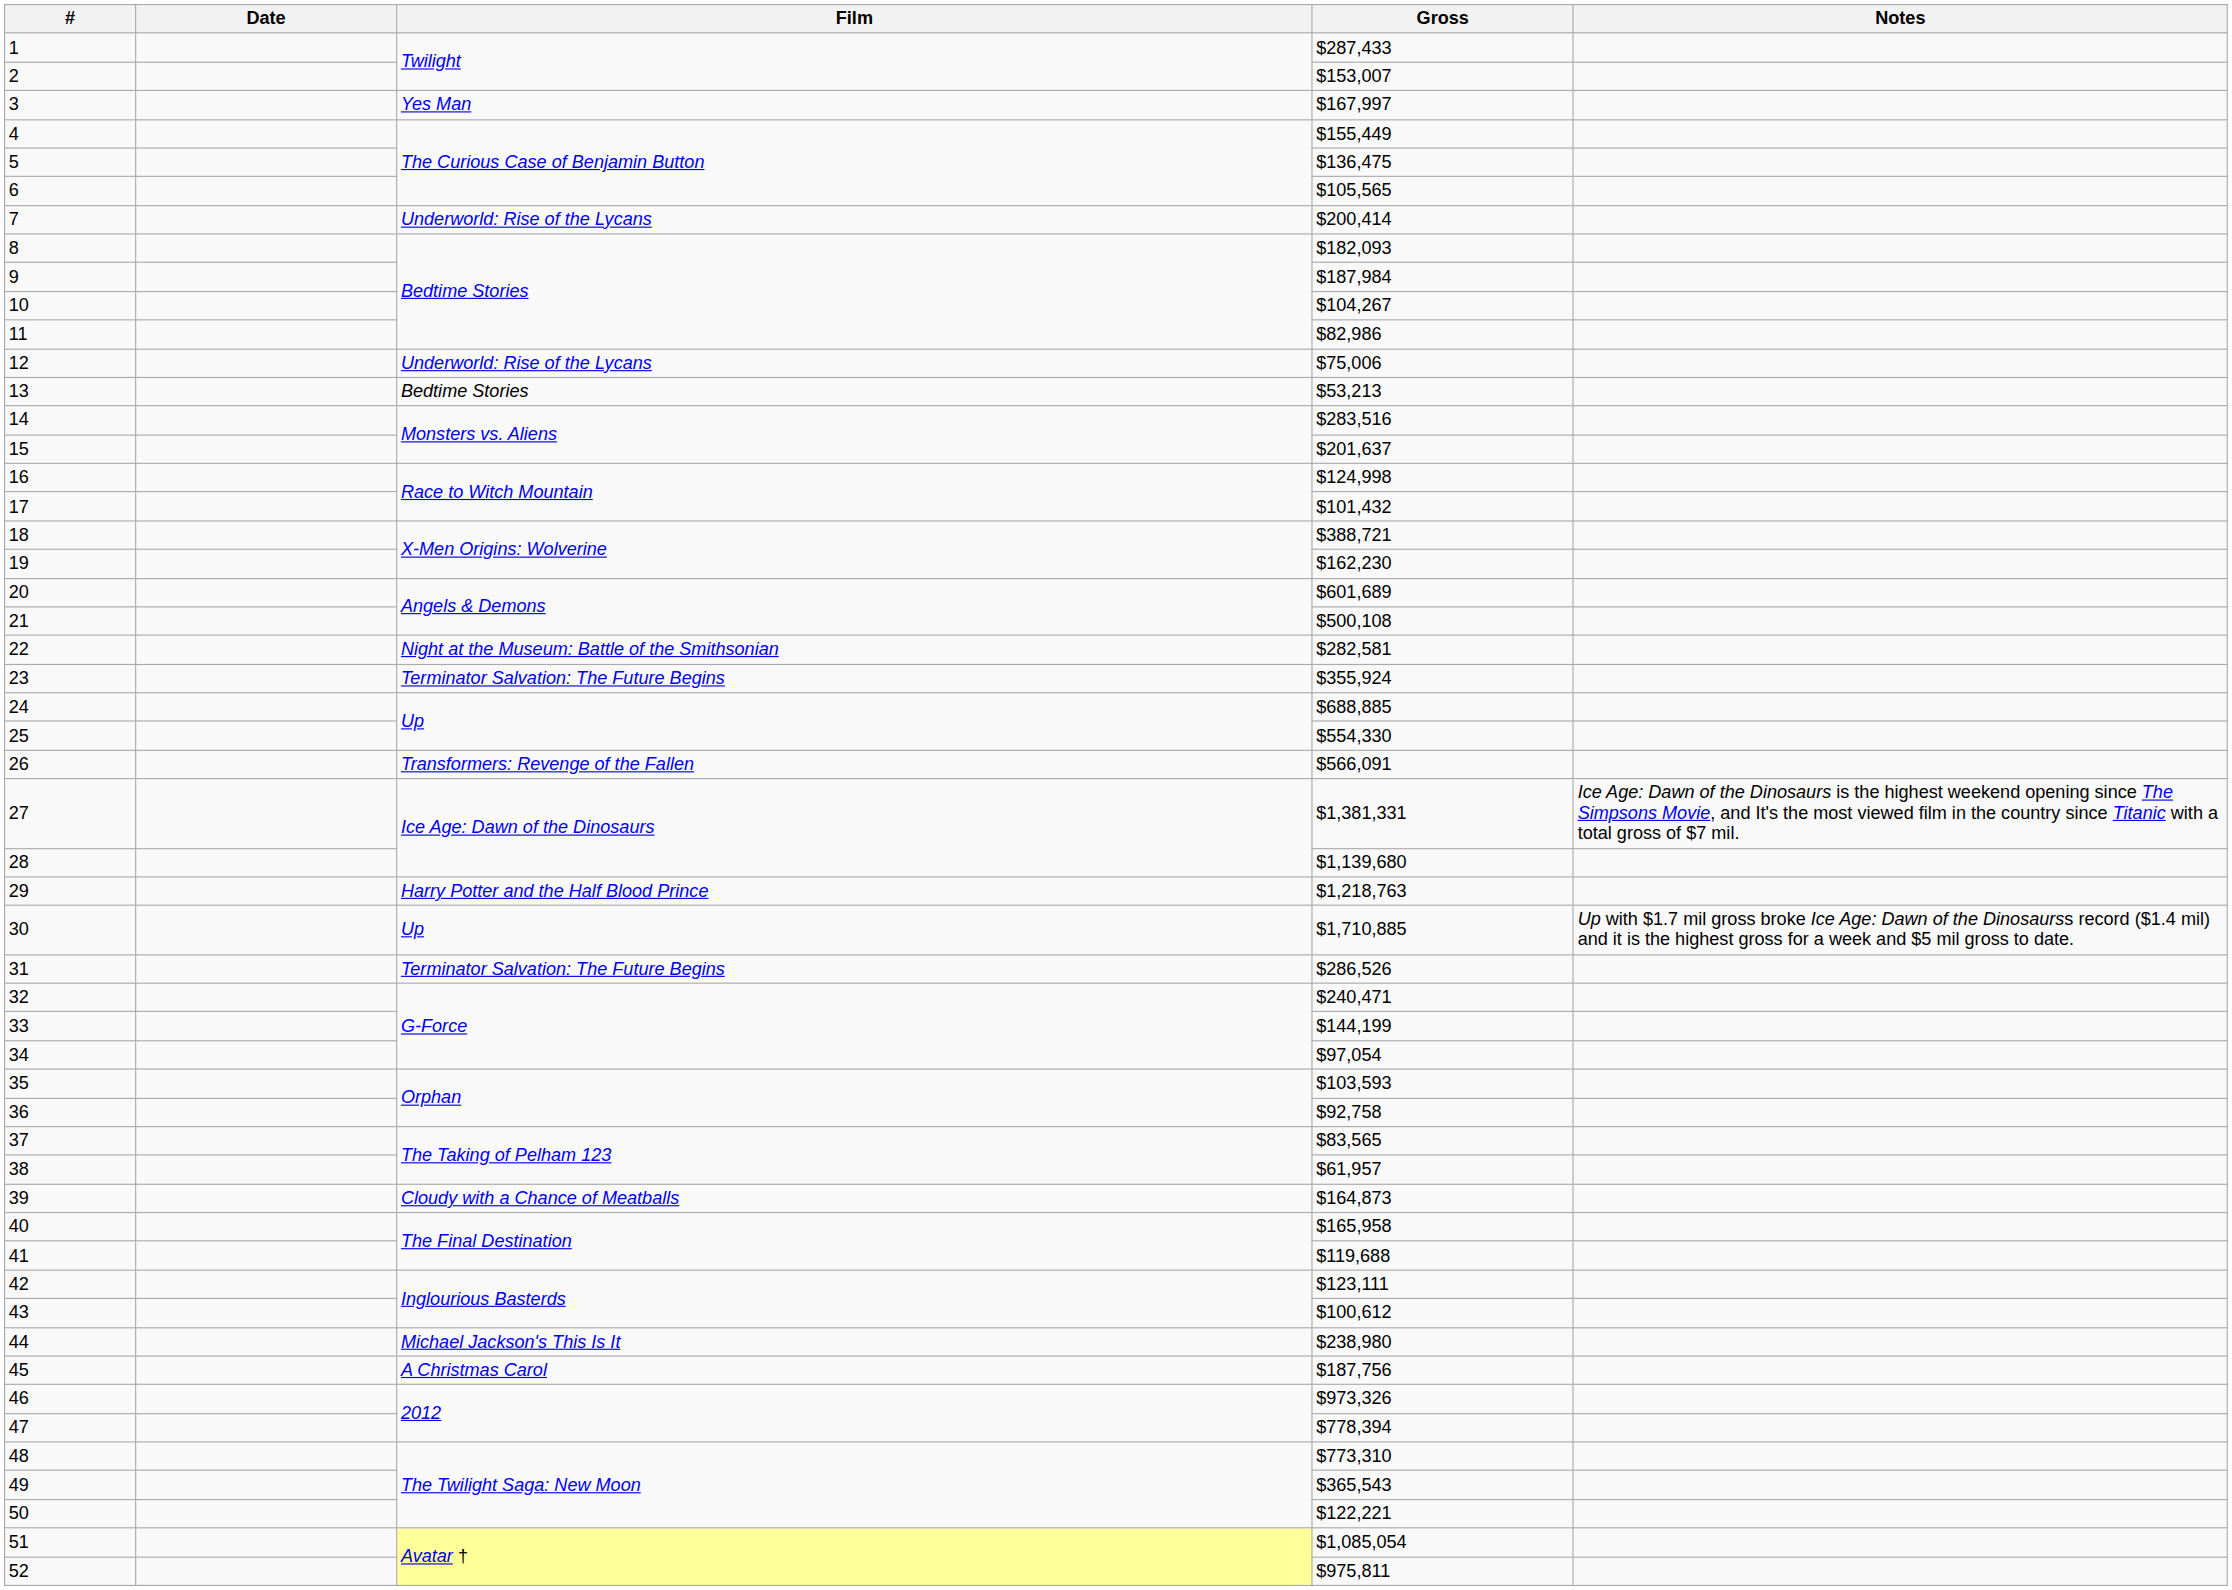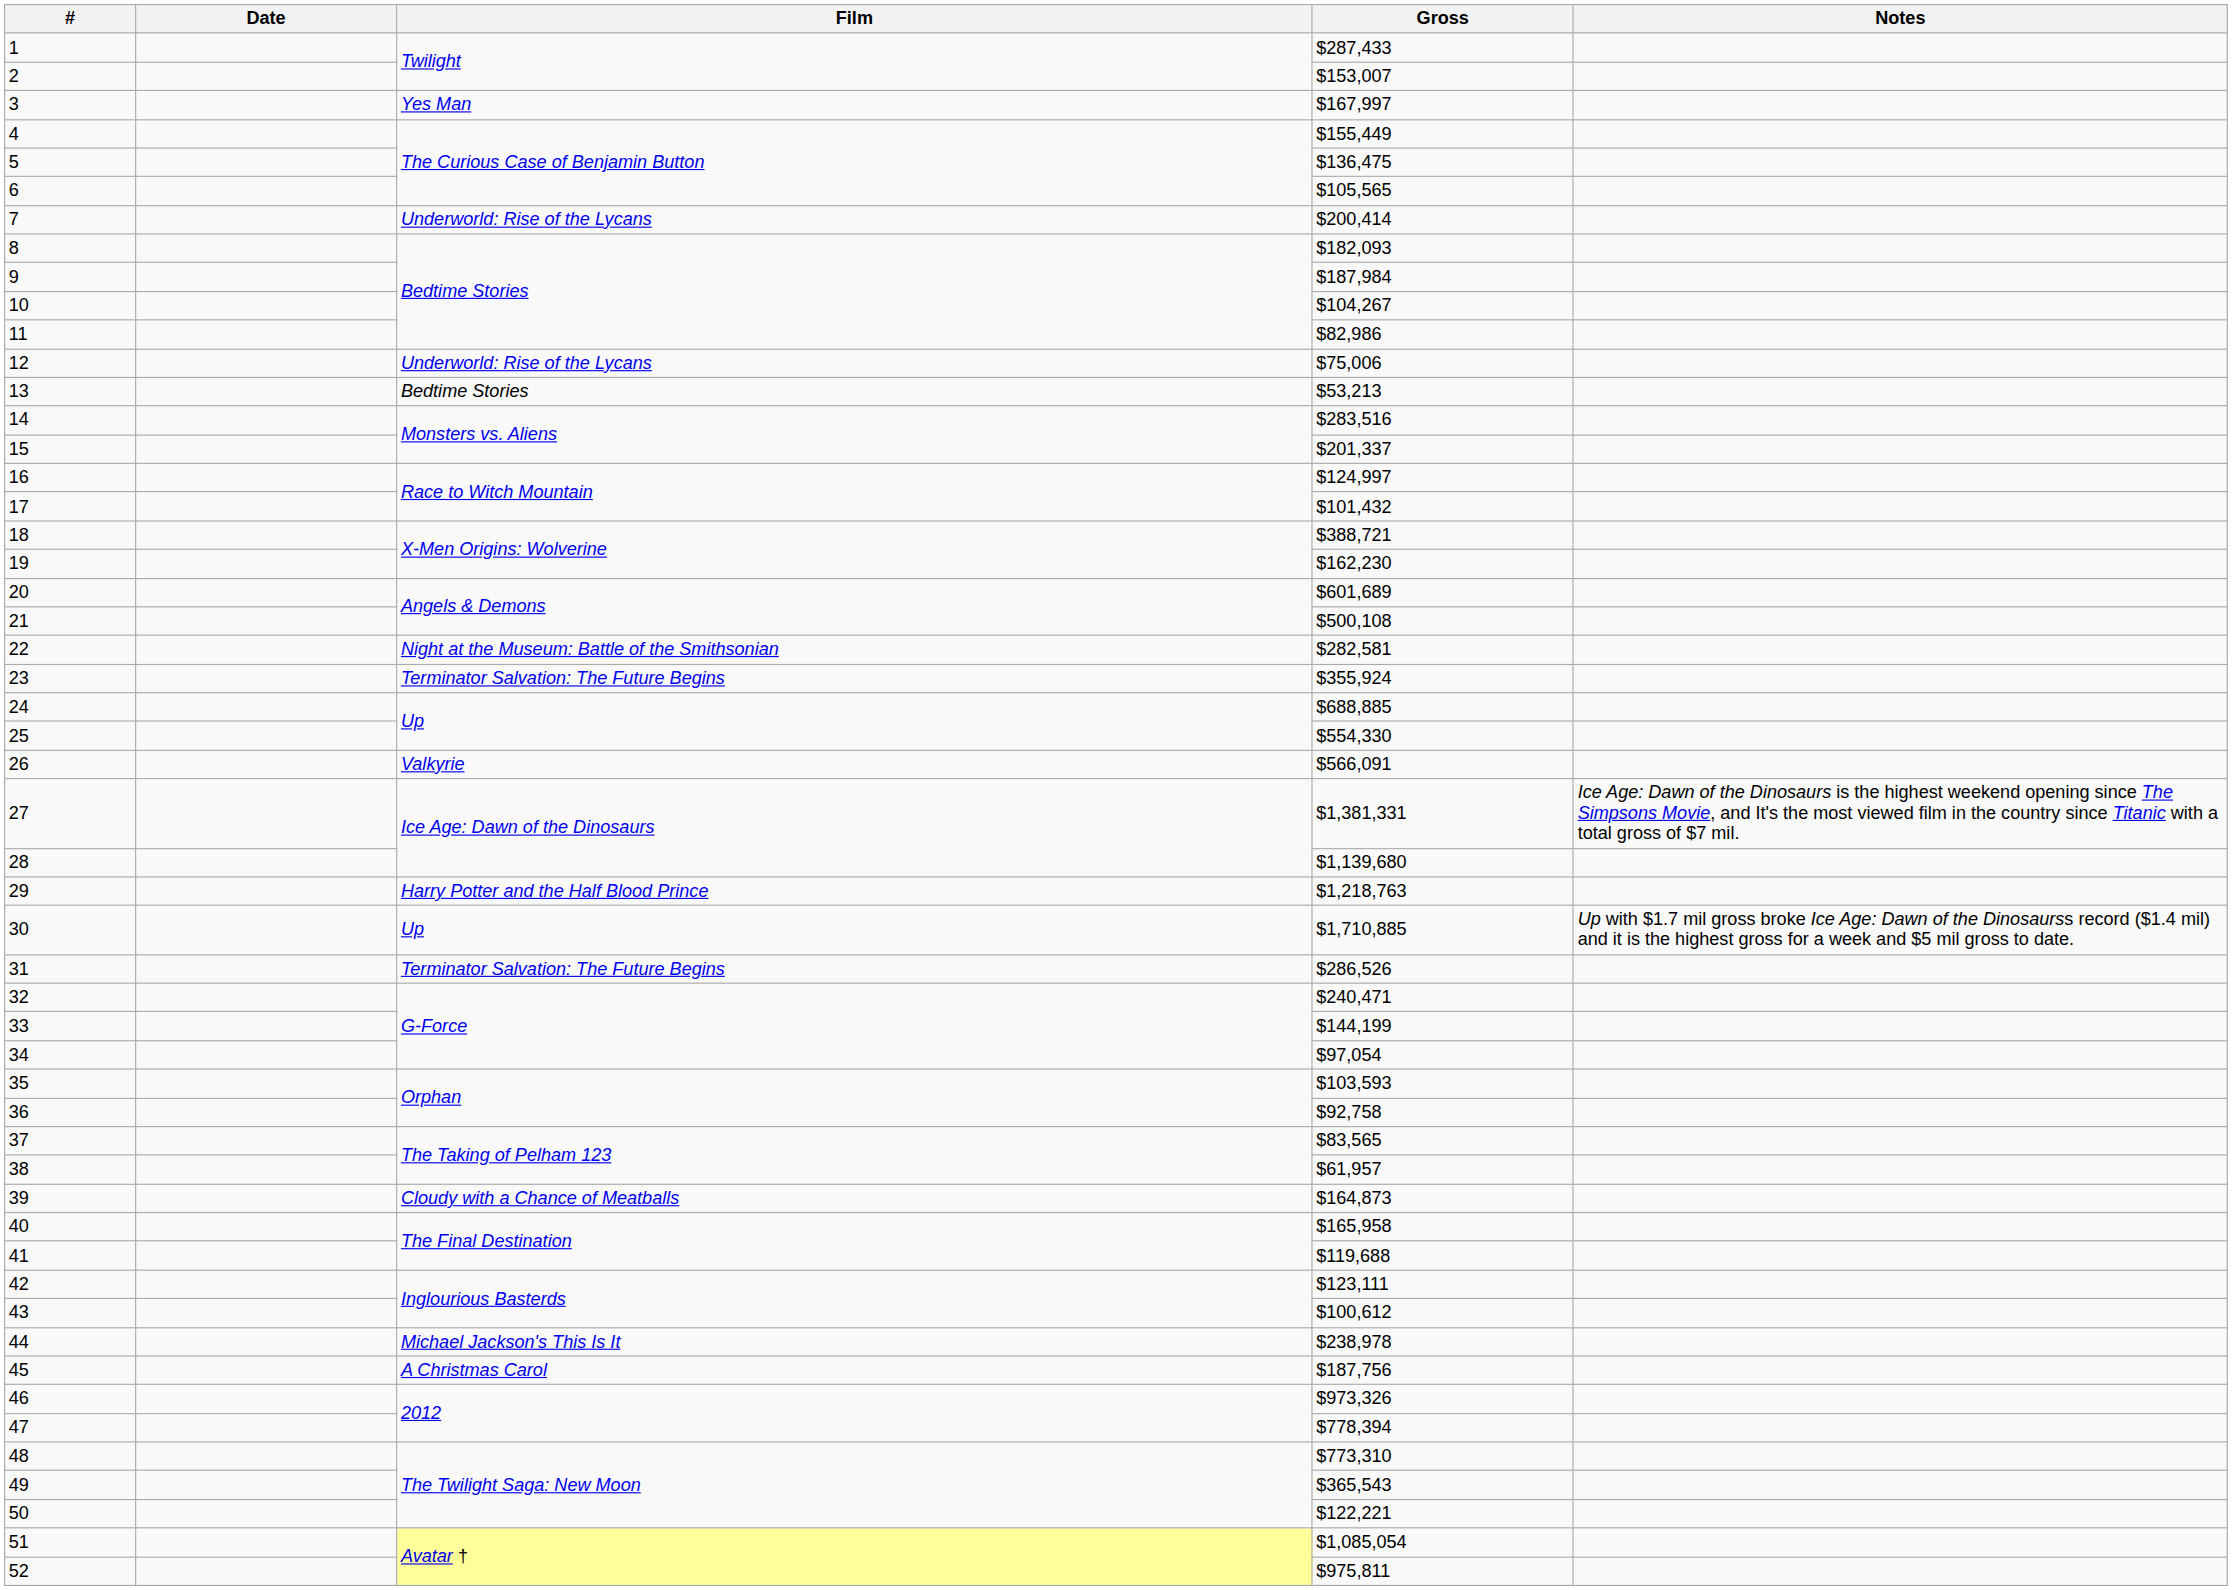 <table class="wikitable sortable">
 <tr>
 <th width="5%">#</th>
 <th width="10%">Date</th>
 <th width="35%">Film</th>
 <th width="10%">Gross</th>
 <th width="25%">Notes</th>
 </tr>
 <tr>
 <td>1</td>
 <td></td>
 <td rowspan="2"><em><a href='#'>Twilight</a></em></td>
 <td>$287,433</td>
 <td></td>
 </tr>
 <tr>
 <td>2</td>
 <td></td>
 <td>$153,007</td>
 <td></td>
 </tr>
 <tr>
 <td>3</td>
 <td></td>
 <td><em><a href='#'>Yes Man</a></em></td>
 <td>$167,997</td>
 <td></td>
 </tr>
 <tr>
 <td>4</td>
 <td></td>
 <td rowspan="3"><em><a href='#'>The Curious Case of Benjamin Button</a></em></td>
 <td>$155,449</td>
 <td></td>
 </tr>
 <tr>
 <td>5</td>
 <td></td>
 <td>$136,475</td>
 <td></td>
 </tr>
 <tr>
 <td>6</td>
 <td></td>
 <td>$105,565</td>
 <td></td>
 </tr>
 <tr>
 <td>7</td>
 <td></td>
 <td><em><a href='#'>Underworld: Rise of the Lycans</a></em></td>
 <td>$200,414</td>
 <td></td>
 </tr>
 <tr>
 <td>8</td>
 <td></td>
 <td rowspan="4"><em><a href='#'>Bedtime Stories</a></em></td>
 <td>$182,093</td>
 <td></td>
 </tr>
 <tr>
 <td>9</td>
 <td></td>
 <td>$187,984</td>
 <td></td>
 </tr>
 <tr>
 <td>10</td>
 <td></td>
 <td>$104,267</td>
 <td></td>
 </tr>
 <tr>
 <td>11</td>
 <td></td>
 <td>$82,986</td>
 <td></td>
 </tr>
 <tr>
 <td>12</td>
 <td></td>
 <td><em><a href='#'>Underworld: Rise of the Lycans</a></em></td>
 <td>$75,006</td>
 <td></td>
 </tr>
 <tr>
 <td>13</td>
 <td></td>
 <td><em>Bedtime Stories</em></td>
 <td>$53,213</td>
 <td></td>
 </tr>
 <tr>
 <td>14</td>
 <td></td>
 <td rowspan="2"><em><a href='#'>Monsters vs. Aliens</a></em></td>
 <td>$283,516</td>
 <td></td>
 </tr>
 <tr>
 <td>15</td>
 <td></td>
-<td>$201,637</td>
+<td>$201,337</td>
 <td></td>
 </tr>
 <tr>
 <td>16</td>
 <td></td>
 <td rowspan="2"><em><a href='#'>Race to Witch Mountain</a></em></td>
-<td>$124,998</td>
+<td>$124,997</td>
 <td></td>
 </tr>
 <tr>
 <td>17</td>
 <td></td>
 <td>$101,432</td>
 <td></td>
 </tr>
 <tr>
 <td>18</td>
 <td></td>
 <td rowspan="2"><em><a href='#'>X-Men Origins: Wolverine</a></em></td>
 <td>$388,721</td>
 <td></td>
 </tr>
 <tr>
 <td>19</td>
 <td></td>
 <td>$162,230</td>
 <td></td>
 </tr>
 <tr>
 <td>20</td>
 <td></td>
 <td rowspan="2"><em><a href='#'>Angels & Demons</a></em></td>
 <td>$601,689</td>
 <td></td>
 </tr>
 <tr>
 <td>21</td>
 <td></td>
 <td>$500,108</td>
 <td></td>
 </tr>
 <tr>
 <td>22</td>
 <td></td>
 <td><em><a href='#'>Night at the Museum: Battle of the Smithsonian</a></em></td>
 <td>$282,581</td>
 <td></td>
 </tr>
 <tr>
 <td>23</td>
 <td></td>
 <td><em><a href='#'>Terminator Salvation: The Future Begins</a></em></td>
 <td>$355,924</td>
 <td></td>
 </tr>
 <tr>
 <td>24</td>
 <td></td>
 <td rowspan="2"><em><a href='#'>Up</a></em></td>
 <td>$688,885</td>
 <td></td>
 </tr>
 <tr>
 <td>25</td>
 <td></td>
 <td>$554,330</td>
 <td></td>
 </tr>
 <tr>
 <td>26</td>
 <td></td>
-<td><em><a href='#'>Transformers: Revenge of the Fallen</a></em></td>
+<td><em><a href='#'>Valkyrie</a></em></td>
 <td>$566,091</td>
 <td></td>
 </tr>
 <tr>
 <td>27</td>
 <td></td>
 <td rowspan="2"><em><a href='#'>Ice Age: Dawn of the Dinosaurs</a></em></td>
 <td>$1,381,331</td>
 <td><em>Ice Age: Dawn of the Dinosaurs</em> is the highest weekend opening since <em><a href='#'>The Simpsons Movie</a></em>, and It's the most viewed film in the country since <em><a href='#'>Titanic</a></em> with a total gross of $7 mil.</td>
 </tr>
 <tr>
 <td>28</td>
 <td></td>
 <td>$1,139,680</td>
 <td></td>
 </tr>
 <tr>
 <td>29</td>
 <td></td>
 <td><em><a href='#'>Harry Potter and the Half Blood Prince</a></em></td>
 <td>$1,218,763</td>
 <td></td>
 </tr>
 <tr>
 <td>30</td>
 <td></td>
 <td><em><a href='#'>Up</a></em></td>
 <td>$1,710,885</td>
 <td><em>Up</em> with $1.7 mil gross broke <em>Ice Age: Dawn of the Dinosaurs</em>s record ($1.4 mil) and it is the highest gross for a week and $5 mil gross to date.</td>
 </tr>
 <tr>
 <td>31</td>
 <td></td>
 <td><em><a href='#'>Terminator Salvation: The Future Begins</a></em></td>
 <td>$286,526</td>
 <td></td>
 </tr>
 <tr>
 <td>32</td>
 <td></td>
 <td rowspan="3"><em><a href='#'>G-Force</a></em></td>
 <td>$240,471</td>
 <td></td>
 </tr>
 <tr>
 <td>33</td>
 <td></td>
 <td>$144,199</td>
 <td></td>
 </tr>
 <tr>
 <td>34</td>
 <td></td>
 <td>$97,054</td>
 <td></td>
 </tr>
 <tr>
 <td>35</td>
 <td></td>
 <td rowspan="2"><em><a href='#'>Orphan</a></em></td>
 <td>$103,593</td>
 <td></td>
 </tr>
 <tr>
 <td>36</td>
 <td></td>
 <td>$92,758</td>
 <td></td>
 </tr>
 <tr>
 <td>37</td>
 <td></td>
 <td rowspan="2"><em><a href='#'>The Taking of Pelham 123</a></em></td>
 <td>$83,565</td>
 <td></td>
 </tr>
 <tr>
 <td>38</td>
 <td></td>
 <td>$61,957</td>
 <td></td>
 </tr>
 <tr>
 <td>39</td>
 <td></td>
 <td><em><a href='#'>Cloudy with a Chance of Meatballs</a></em></td>
 <td>$164,873</td>
 <td></td>
 </tr>
 <tr>
 <td>40</td>
 <td></td>
 <td rowspan="2"><em><a href='#'>The Final Destination</a></em></td>
 <td>$165,958</td>
 <td></td>
 </tr>
 <tr>
 <td>41</td>
 <td></td>
 <td>$119,688</td>
 <td></td>
 </tr>
 <tr>
 <td>42</td>
 <td></td>
 <td rowspan="2"><em><a href='#'>Inglourious Basterds</a></em></td>
 <td>$123,111</td>
 <td></td>
 </tr>
 <tr>
 <td>43</td>
 <td></td>
 <td>$100,612</td>
 <td></td>
 </tr>
 <tr>
 <td>44</td>
 <td></td>
 <td><em><a href='#'>Michael Jackson's This Is It</a></em></td>
-<td>$238,980</td>
+<td>$238,978</td>
 <td></td>
 </tr>
 <tr>
 <td>45</td>
 <td></td>
 <td><em><a href='#'>A Christmas Carol</a></em></td>
 <td>$187,756</td>
 <td></td>
 </tr>
 <tr>
 <td>46</td>
 <td></td>
 <td rowspan="2"><em><a href='#'>2012</a></em></td>
 <td>$973,326</td>
 <td></td>
 </tr>
 <tr>
 <td>47</td>
 <td></td>
 <td>$778,394</td>
 <td></td>
 </tr>
 <tr>
 <td>48</td>
 <td></td>
 <td rowspan="3"><em><a href='#'>The Twilight Saga: New Moon</a></em></td>
 <td>$773,310</td>
 <td></td>
 </tr>
 <tr>
 <td>49</td>
 <td></td>
 <td>$365,543</td>
 <td></td>
 </tr>
 <tr>
 <td>50</td>
 <td></td>
 <td>$122,221</td>
 <td></td>
 </tr>
 <tr>
 <td>51</td>
 <td></td>
 <td rowspan="2" style="background-color:#FFFF99"><em><a href='#'>Avatar</a></em> †</td>
 <td>$1,085,054</td>
 <td></td>
 </tr>
 <tr>
 <td>52</td>
 <td></td>
 <td>$975,811</td>
 <td></td>
 </tr>
 </table>
